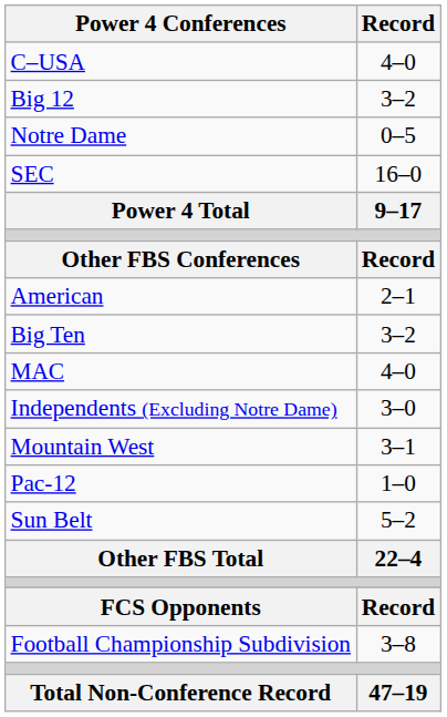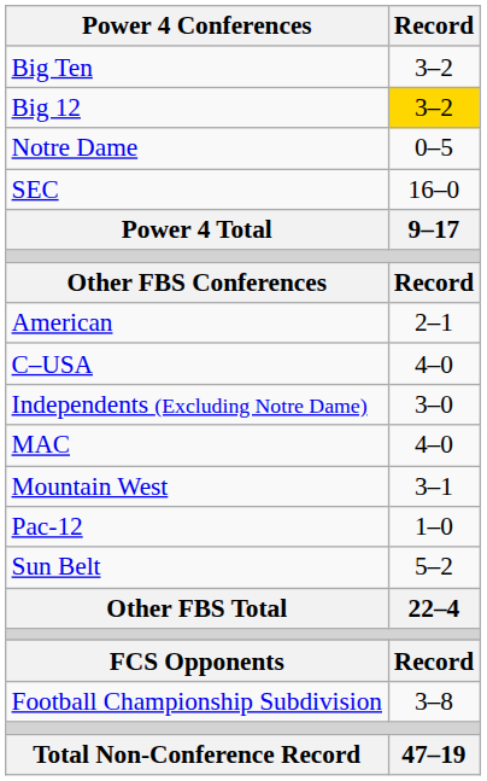 <table class="wikitable">
 <tr>
 <th>Power 4 Conferences</th>
 <th>Record</th>
 </tr>
 <tr>
-<td><a href='#'>C–USA</a></td>
-<td style="text-align:center">4–0</td>
+<td><a href='#'>Big Ten</a></td>
+<td style="text-align:center">3–2</td>
 </tr>
 <tr>
 <td><a href='#'>Big 12</a></td>
-<td style="text-align:center">3–2</td>
+<td style="background: gold; text-align:center">3–2</td>
 </tr>
 <tr>
 <td><a href='#'>Notre Dame</a></td>
 <td style="text-align:center">0–5</td>
 </tr>
 <tr>
 <td><a href='#'>SEC</a></td>
 <td style="text-align:center">16–0</td>
 </tr>
 <tr>
 <th>Power 4 Total</th>
 <th>9–17</th>
 </tr>
 <tr>
 <th colspan="2" style="background:lightgrey;"></th>
 </tr>
 <tr>
 <th>Other FBS Conferences</th>
 <th>Record</th>
 </tr>
 <tr>
 <td><a href='#'>American</a></td>
 <td style="text-align:center">2–1</td>
 </tr>
 <tr>
-<td><a href='#'>Big Ten</a></td>
-<td style="text-align:center">3–2</td>
-</tr>
-<tr>
-<td><a href='#'>MAC</a></td>
+<td><a href='#'>C–USA</a></td>
 <td style="text-align:center">4–0</td>
 </tr>
 <tr>
 <td><a href='#'>Independents <small>(Excluding Notre Dame)</small></a></td>
 <td style="text-align:center">3–0</td>
+</tr>
+<tr>
+<td><a href='#'>MAC</a></td>
+<td style="text-align:center">4–0</td>
 </tr>
 <tr>
 <td><a href='#'>Mountain West</a></td>
 <td style="text-align:center">3–1</td>
 </tr>
 <tr>
 <td><a href='#'>Pac-12</a></td>
 <td style="text-align:center">1–0</td>
 </tr>
 <tr>
 <td><a href='#'>Sun Belt</a></td>
 <td style="text-align:center">5–2</td>
 </tr>
 <tr>
 <th>Other FBS Total</th>
 <th>22–4</th>
 </tr>
 <tr>
 <th colspan="2" style="background:lightgrey;"></th>
 </tr>
 <tr>
 <th>FCS Opponents</th>
 <th>Record</th>
 </tr>
 <tr>
 <td><a href='#'>Football Championship Subdivision</a></td>
 <td style="text-align:center">3–8</td>
 </tr>
 <tr>
 <th colspan="2" style="background:lightgrey;"></th>
 </tr>
 <tr>
 <th>Total Non-Conference Record</th>
 <th>47–19</th>
 </tr>
 </table>
